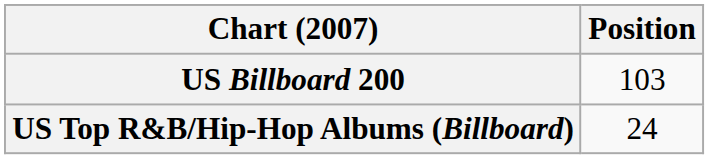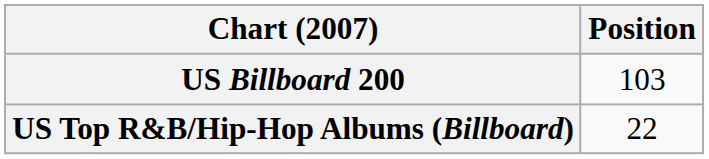 <table class="wikitable sortable plainrowheaders" style="text-align:center">
 <tr>
 <th scope="col">Chart (2007)</th>
 <th scope="col">Position</th>
 </tr>
 <tr>
 <th scope="row">US <em>Billboard</em> 200</th>
 <td>103</td>
 </tr>
 <tr>
 <th scope="row">US Top R&B/Hip-Hop Albums (<em>Billboard</em>)</th>
-<td>24</td>
+<td>22</td>
 </tr>
 </table>
